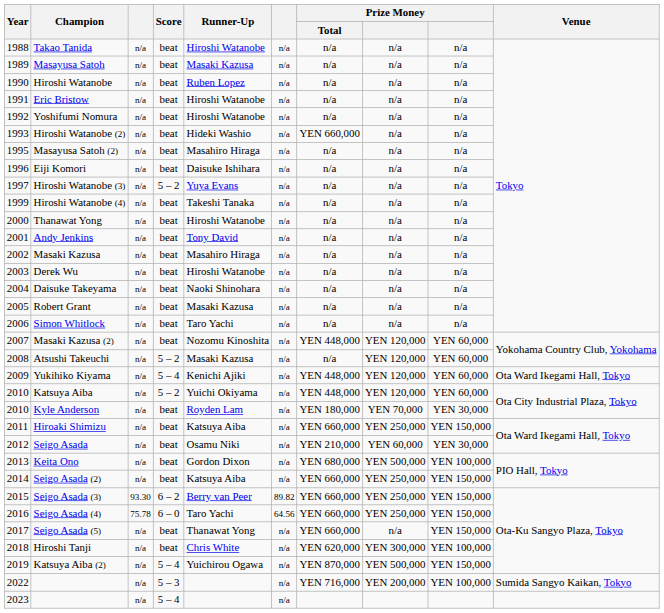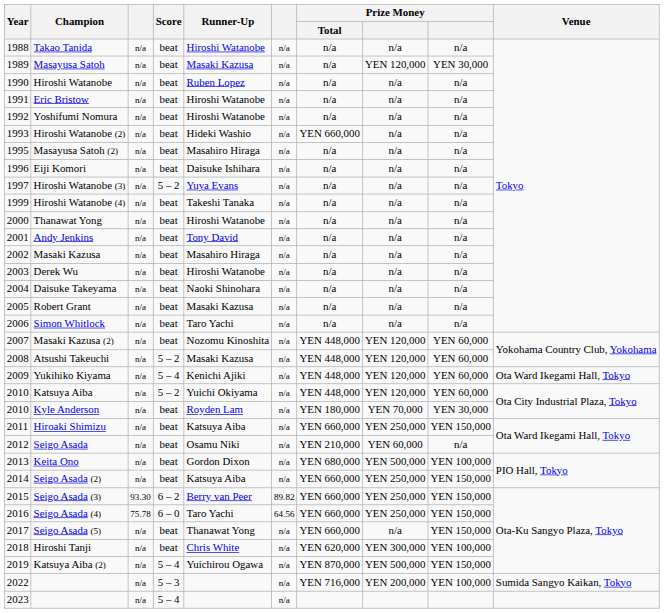 <table class="wikitable sortable">
 <tr>
 <th rowspan=2>Year</th>
 <th rowspan=2>Champion</th>
 <th rowspan=2></th>
 <th rowspan=2>Score</th>
 <th rowspan=2>Runner-Up</th>
 <th rowspan=2></th>
 <th colspan=3>Prize Money</th>
 <th rowspan=2>Venue</th>
 </tr>
 <tr>
 <th>Total</th>
 <th></th>
 <th></th>
 </tr>
 <tr>
 <td>1988</td>
 <td> <a href='#'>Takao Tanida</a></td>
 <td align=center><small><span>n/a</span></small></td>
 <td align=center>beat</td>
 <td> <a href='#'>Hiroshi Watanobe</a></td>
 <td align=center><small><span>n/a</span></small></td>
 <td align=center>n/a</td>
 <td align=center>n/a</td>
 <td align=center>n/a</td>
 <td rowspan=17><a href='#'>Tokyo</a></td>
 </tr>
 <tr>
 <td>1989</td>
 <td> <a href='#'>Masayusa Satoh</a></td>
 <td align=center><small><span>n/a</span></small></td>
 <td align=center>beat</td>
 <td> <a href='#'>Masaki Kazusa</a></td>
 <td align=center><small><span>n/a</span></small></td>
 <td align=center>n/a</td>
-<td align=center>n/a</td>
-<td align=center>n/a</td>
+<td align=center>YEN 120,000</td>
+<td align=center>YEN 30,000</td>
 </tr>
 <tr>
 <td>1990</td>
 <td> Hiroshi Watanobe</td>
 <td align=center><small><span>n/a</span></small></td>
 <td align=center>beat</td>
 <td> <a href='#'>Ruben Lopez</a></td>
 <td align=center><small><span>n/a</span></small></td>
 <td align=center>n/a</td>
 <td align=center>n/a</td>
 <td align=center>n/a</td>
 </tr>
 <tr>
 <td>1991</td>
 <td> <a href='#'>Eric Bristow</a></td>
 <td align=center><small><span>n/a</span></small></td>
 <td align=center>beat</td>
 <td> Hiroshi Watanobe</td>
 <td align=center><small><span>n/a</span></small></td>
 <td align=center>n/a</td>
 <td align=center>n/a</td>
 <td align=center>n/a</td>
 </tr>
 <tr>
 <td>1992</td>
 <td> Yoshifumi Nomura</td>
 <td align=center><small><span>n/a</span></small></td>
 <td align=center>beat</td>
 <td> Hiroshi Watanobe</td>
 <td align=center><small><span>n/a</span></small></td>
 <td align=center>n/a</td>
 <td align=center>n/a</td>
 <td align=center>n/a</td>
 </tr>
 <tr>
 <td>1993</td>
 <td> Hiroshi Watanobe <small>(2)</small></td>
 <td align=center><small><span>n/a</span></small></td>
 <td align=center>beat</td>
 <td> Hideki Washio</td>
 <td align=center><small><span>n/a</span></small></td>
 <td align=center>YEN 660,000</td>
 <td align=center>n/a</td>
 <td align=center>n/a</td>
 </tr>
 <tr>
 <td>1995</td>
 <td> Masayusa Satoh <small>(2)</small></td>
 <td align=center><small><span>n/a</span></small></td>
 <td align=center>beat</td>
 <td> Masahiro Hiraga</td>
 <td align=center><small><span>n/a</span></small></td>
 <td align=center>n/a</td>
 <td align=center>n/a</td>
 <td align=center>n/a</td>
 </tr>
 <tr>
 <td>1996</td>
 <td> Eiji Komori</td>
 <td align=center><small><span>n/a</span></small></td>
 <td align=center>beat</td>
 <td> Daisuke Ishihara</td>
 <td align=center><small><span>n/a</span></small></td>
 <td align=center>n/a</td>
 <td align=center>n/a</td>
 <td align=center>n/a</td>
 </tr>
 <tr>
 <td>1997</td>
 <td> Hiroshi Watanobe <small>(3)</small></td>
 <td align=center><small><span>n/a</span></small></td>
 <td align=center>5 – 2</td>
 <td> <a href='#'>Yuya Evans</a></td>
 <td align=center><small><span>n/a</span></small></td>
 <td align=center>n/a</td>
 <td align=center>n/a</td>
 <td align=center>n/a</td>
 </tr>
 <tr>
 <td>1999</td>
 <td> Hiroshi Watanobe <small>(4)</small></td>
 <td align=center><small><span>n/a</span></small></td>
 <td align=center>beat</td>
 <td> Takeshi Tanaka</td>
 <td align=center><small><span>n/a</span></small></td>
 <td align=center>n/a</td>
 <td align=center>n/a</td>
 <td align=center>n/a</td>
 </tr>
 <tr>
 <td>2000</td>
 <td> Thanawat Yong</td>
 <td align=center><small><span>n/a</span></small></td>
 <td align=center>beat</td>
 <td> Hiroshi Watanobe</td>
 <td align=center><small><span>n/a</span></small></td>
 <td align=center>n/a</td>
 <td align=center>n/a</td>
 <td align=center>n/a</td>
 </tr>
 <tr>
 <td>2001</td>
 <td> <a href='#'>Andy Jenkins</a></td>
 <td align=center><small><span>n/a</span></small></td>
 <td align=center>beat</td>
 <td> <a href='#'>Tony David</a></td>
 <td align=center><small><span>n/a</span></small></td>
 <td align=center>n/a</td>
 <td align=center>n/a</td>
 <td align=center>n/a</td>
 </tr>
 <tr>
 <td>2002</td>
 <td> Masaki Kazusa</td>
 <td align=center><small><span>n/a</span></small></td>
 <td align=center>beat</td>
 <td> Masahiro Hiraga</td>
 <td align=center><small><span>n/a</span></small></td>
 <td align=center>n/a</td>
 <td align=center>n/a</td>
 <td align=center>n/a</td>
 </tr>
 <tr>
 <td>2003</td>
 <td> Derek Wu</td>
 <td align=center><small><span>n/a</span></small></td>
 <td align=center>beat</td>
 <td> Hiroshi Watanobe</td>
 <td align=center><small><span>n/a</span></small></td>
 <td align=center>n/a</td>
 <td align=center>n/a</td>
 <td align=center>n/a</td>
 </tr>
 <tr>
 <td>2004</td>
 <td> Daisuke Takeyama</td>
 <td align=center><small><span>n/a</span></small></td>
 <td align=center>beat</td>
 <td> Naoki Shinohara</td>
 <td align=center><small><span>n/a</span></small></td>
 <td align=center>n/a</td>
 <td align=center>n/a</td>
 <td align=center>n/a</td>
 </tr>
 <tr>
 <td>2005</td>
 <td> Robert Grant</td>
 <td align=center><small><span>n/a</span></small></td>
 <td align=center>beat</td>
 <td> Masaki Kazusa</td>
 <td align=center><small><span>n/a</span></small></td>
 <td align=center>n/a</td>
 <td align=center>n/a</td>
 <td align=center>n/a</td>
 </tr>
 <tr>
 <td>2006</td>
 <td> <a href='#'>Simon Whitlock</a></td>
 <td align=center><small><span>n/a</span></small></td>
 <td align=center>beat</td>
 <td> Taro Yachi</td>
 <td align=center><small><span>n/a</span></small></td>
 <td align=center>n/a</td>
 <td align=center>n/a</td>
 <td align=center>n/a</td>
 </tr>
 <tr>
 <td>2007</td>
 <td> Masaki Kazusa <small>(2)</small></td>
 <td align=center><small><span>n/a</span></small></td>
 <td align=center>beat</td>
 <td> Nozomu Kinoshita</td>
 <td align=center><small><span>n/a</span></small></td>
 <td align=center>YEN 448,000</td>
 <td align=center>YEN 120,000</td>
 <td align=center>YEN 60,000</td>
 <td rowspan=2>Yokohama Country Club, <a href='#'>Yokohama</a></td>
 </tr>
 <tr>
 <td>2008</td>
 <td> Atsushi Takeuchi</td>
 <td align=center><small><span>n/a</span></small></td>
 <td align=center>5 – 2</td>
 <td> Masaki Kazusa</td>
 <td align=center><small><span>n/a</span></small></td>
-<td align=center>n/a</td>
+<td align=center>YEN 448,000</td>
 <td align=center>YEN 120,000</td>
 <td align=center>YEN 60,000</td>
 </tr>
 <tr>
 <td>2009</td>
 <td> Yukihiko Kiyama</td>
 <td align=center><small><span>n/a</span></small></td>
 <td align=center>5 – 4</td>
 <td> Kenichi Ajiki</td>
 <td align=center><small><span>n/a</span></small></td>
 <td align=center>YEN 448,000</td>
 <td align=center>YEN 120,000</td>
 <td align=center>YEN 60,000</td>
 <td>Ota Ward Ikegami Hall, <a href='#'>Tokyo</a></td>
 </tr>
 <tr>
 <td>2010</td>
 <td> Katsuya Aiba</td>
 <td align=center><small><span>n/a</span></small></td>
 <td align=center>5 – 2</td>
 <td> Yuichi Okiyama</td>
 <td align=center><small><span>n/a</span></small></td>
 <td align=center>YEN 448,000</td>
 <td align=center>YEN 120,000</td>
 <td align=center>YEN 60,000</td>
 <td rowspan=2>Ota City Industrial Plaza, <a href='#'>Tokyo</a></td>
 </tr>
 <tr>
 <td>2010</td>
 <td> <a href='#'>Kyle Anderson</a></td>
 <td align=center><small><span>n/a</span></small></td>
 <td align=center>beat</td>
 <td> <a href='#'>Royden Lam</a></td>
 <td align=center><small><span>n/a</span></small></td>
 <td align=center>YEN 180,000</td>
 <td align=center>YEN 70,000</td>
 <td align=center>YEN 30,000</td>
 </tr>
 <tr>
 <td>2011</td>
 <td> <a href='#'>Hiroaki Shimizu</a></td>
 <td align=center><small><span>n/a</span></small></td>
 <td align=center>beat</td>
 <td> Katsuya Aiba</td>
 <td align=center><small><span>n/a</span></small></td>
 <td align=center>YEN 660,000</td>
 <td align=center>YEN 250,000</td>
 <td align=center>YEN 150,000</td>
 <td rowspan=2>Ota Ward Ikegami Hall, <a href='#'>Tokyo</a></td>
 </tr>
 <tr>
 <td>2012</td>
 <td> <a href='#'>Seigo Asada</a></td>
 <td align=center><small><span>n/a</span></small></td>
 <td align=center>beat</td>
 <td> Osamu Niki</td>
 <td align=center><small><span>n/a</span></small></td>
 <td align=center>YEN 210,000</td>
 <td align=center>YEN 60,000</td>
-<td align=center>YEN 30,000</td>
+<td align=center>n/a</td>
 </tr>
 <tr>
 <td>2013</td>
 <td> <a href='#'>Keita Ono</a></td>
 <td align=center><small><span>n/a</span></small></td>
 <td align=center>beat</td>
 <td> Gordon Dixon</td>
 <td align=center><small><span>n/a</span></small></td>
 <td align=center>YEN 680,000</td>
 <td align=center>YEN 500,000</td>
 <td align=center>YEN 100,000</td>
 <td rowspan=2>PIO Hall, <a href='#'>Tokyo</a></td>
 </tr>
 <tr>
 <td>2014</td>
 <td> <a href='#'>Seigo Asada</a> <small>(2)</small></td>
 <td align=center><small><span>n/a</span></small></td>
 <td align=center>beat</td>
 <td> Katsuya Aiba</td>
 <td align=center><small><span>n/a</span></small></td>
 <td align=center>YEN 660,000</td>
 <td align=center>YEN 250,000</td>
 <td align=center>YEN 150,000</td>
 </tr>
 <tr>
 <td>2015</td>
 <td> <a href='#'>Seigo Asada</a> <small>(3)</small></td>
 <td align=center><small><span>93.30</span></small></td>
 <td align=center>6 – 2</td>
 <td> <a href='#'>Berry van Peer</a></td>
 <td align=center><small><span>89.82</span></small></td>
 <td align=center>YEN 660,000</td>
 <td align=center>YEN 250,000</td>
 <td align=center>YEN 150,000</td>
 <td rowspan=5>Ota-Ku Sangyo Plaza, <a href='#'>Tokyo</a></td>
 </tr>
 <tr>
 <td>2016</td>
 <td> <a href='#'>Seigo Asada</a> <small>(4)</small></td>
 <td align=center><small><span>75.78</span></small></td>
 <td align=center>6 – 0</td>
 <td> Taro Yachi</td>
 <td align=center><small><span>64.56</span></small></td>
 <td align=center>YEN 660,000</td>
 <td align=center>YEN 250,000</td>
 <td align=center>YEN 150,000</td>
 </tr>
 <tr>
 <td>2017</td>
 <td> <a href='#'>Seigo Asada</a> <small>(5)</small></td>
 <td align=center><small><span>n/a</span></small></td>
 <td align=center>beat</td>
 <td> Thanawat Yong</td>
 <td align=center><small><span>n/a</span></small></td>
 <td align=center>YEN 660,000</td>
 <td align=center>n/a</td>
 <td align=center>YEN 150,000</td>
 </tr>
 <tr>
 <td>2018</td>
 <td> Hiroshi Tanji</td>
 <td align=center><small><span>n/a</span></small></td>
 <td align=center>beat</td>
 <td> <a href='#'>Chris White</a></td>
 <td align=center><small><span>n/a</span></small></td>
 <td align=center>YEN 620,000</td>
 <td align=center>YEN 300,000</td>
 <td align=center>YEN 100,000</td>
 </tr>
 <tr>
 <td>2019</td>
 <td> Katsuya Aiba <small>(2)</small></td>
 <td align=center><small><span>n/a</span></small></td>
 <td align=center>5 – 4</td>
 <td> Yuichirou Ogawa</td>
 <td align=center><small><span>n/a</span></small></td>
 <td align=center>YEN 870,000</td>
 <td align=center>YEN 500,000</td>
 <td align=center>YEN 150,000</td>
 </tr>
 <tr>
 <td>2022</td>
 <td></td>
 <td align=center><small><span>n/a</span></small></td>
 <td align=center>5 – 3</td>
 <td></td>
 <td align=center><small><span>n/a</span></small></td>
 <td align=center>YEN 716,000</td>
 <td align=center>YEN 200,000</td>
 <td align=center>YEN 100,000</td>
 <td>Sumida Sangyo Kaikan, <a href='#'>Tokyo</a></td>
 </tr>
 <tr>
 <td>2023</td>
 <td></td>
 <td align=center><small><span>n/a</span></small></td>
 <td align=center>5 – 4</td>
 <td></td>
 <td align=center><small><span>n/a</span></small></td>
 <td align=center></td>
 <td align=center></td>
 <td align=center></td>
 </tr>
 </table>
